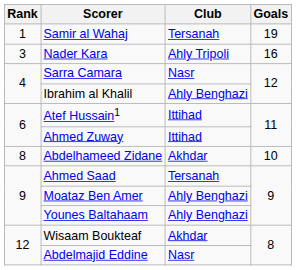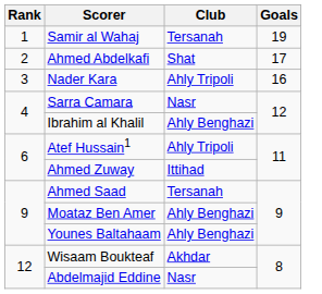 <table class="wikitable">
 <tr>
 <th>Rank</th>
 <th>Scorer</th>
 <th>Club</th>
 <th>Goals</th>
 </tr>
 <tr>
 <td align=center>1</td>
 <td> <a href='#'>Samir al Wahaj</a></td>
 <td><a href='#'>Tersanah</a></td>
 <td align=center>19</td>
+</tr>
+<tr>
+<td align=center>2</td>
+<td> <a href='#'>Ahmed Abdelkafi</a></td>
+<td><a href='#'>Shat</a></td>
+<td align=center>17</td>
 </tr>
 <tr>
 <td align=center>3</td>
 <td> <a href='#'>Nader Kara</a></td>
 <td><a href='#'>Ahly Tripoli</a></td>
 <td align=center>16</td>
 </tr>
 <tr>
 <td rowspan=2 align=center>4</td>
 <td> <a href='#'>Sarra Camara</a></td>
 <td><a href='#'>Nasr</a></td>
 <td rowspan=2 align=center>12</td>
 </tr>
 <tr>
 <td> Ibrahim al Khalil</td>
 <td><a href='#'>Ahly Benghazi</a></td>
 </tr>
 <tr>
 <td rowspan=2 align=center>6</td>
 <td> <a href='#'>Atef Hussain</a><sup>1</sup></td>
-<td><a href='#'>Ittihad</a></td>
+<td><a href='#'>Ahly Tripoli</a></td>
 <td rowspan=2 align=center>11</td>
 </tr>
 <tr>
 <td> <a href='#'>Ahmed Zuway</a></td>
 <td><a href='#'>Ittihad</a></td>
-</tr>
-<tr>
-<td align=center>8</td>
-<td> <a href='#'>Abdelhameed Zidane</a></td>
-<td><a href='#'>Akhdar</a></td>
-<td align=center>10</td>
 </tr>
 <tr>
 <td rowspan=3 align=center>9</td>
 <td> <a href='#'>Ahmed Saad</a></td>
 <td><a href='#'>Tersanah</a></td>
 <td rowspan=3 align=center>9</td>
 </tr>
 <tr>
 <td> <a href='#'>Moataz Ben Amer</a></td>
 <td><a href='#'>Ahly Benghazi</a></td>
 </tr>
 <tr>
 <td> <a href='#'>Younes Baltahaam</a></td>
 <td><a href='#'>Ahly Benghazi</a></td>
 </tr>
 <tr>
 <td rowspan=2 align=center>12</td>
 <td> Wisaam Boukteaf</td>
 <td><a href='#'>Akhdar</a></td>
 <td rowspan=2 align=center>8</td>
 </tr>
 <tr>
 <td> <a href='#'>Abdelmajid Eddine</a></td>
 <td><a href='#'>Nasr</a></td>
 </tr>
 </table>
